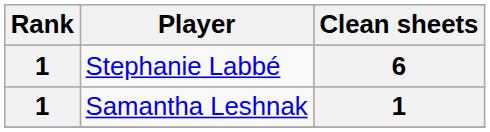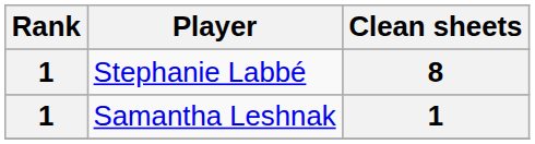 <table class="wikitable">
 <tr>
 <th>Rank</th>
 <th>Player</th>
 <th>Clean sheets</th>
 </tr>
 <tr>
 <th>1</th>
 <td> <a href='#'>Stephanie Labbé</a></td>
-<th>6</th>
+<th>8</th>
 </tr>
 <tr>
 <th>1</th>
 <td> <a href='#'>Samantha Leshnak</a></td>
 <th>1</th>
 </tr>
 <tr>
 </tr>
 </table>
